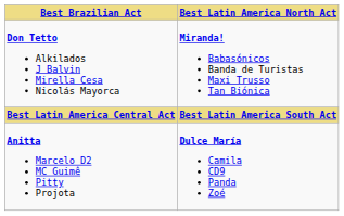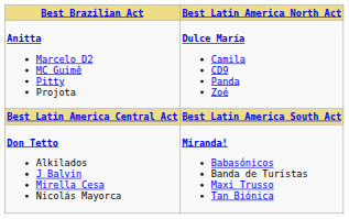 <table class=wikitable style="width=100%">
 <tr>
 <th style="background:#EEDD85; width=50%"><a href='#'>Best Brazilian Act</a></th>
 <th style="background:#EEDD85; width=50%"><a href='#'>Best Latin America North Act</a></th>
 </tr>
 <tr>
-<td valign="top"><br><strong><a href='#'>Don Tetto</a></strong><ul><li>Alkilados</li><li><a href='#'>J Balvin</a></li><li><a href='#'>Mirella Cesa</a></li><li>Nicolás Mayorca</li></ul></td>
-<td valign="top"><br><strong><a href='#'>Miranda!</a></strong><ul><li><a href='#'>Babasónicos</a></li><li>Banda de Turistas</li><li><a href='#'>Maxi Trusso</a></li><li><a href='#'>Tan Biónica</a></li></ul></td>
+<td valign="top"><br><strong><a href='#'>Anitta</a></strong><ul><li><a href='#'>Marcelo D2</a></li><li><a href='#'>MC Guimê</a></li><li><a href='#'>Pitty</a></li><li>Projota</li></ul></td>
+<td valign="top"><br><strong><a href='#'>Dulce María</a></strong><ul><li><a href='#'>Camila</a></li><li><a href='#'>CD9</a></li><li><a href='#'>Panda</a></li><li><a href='#'>Zoé</a></li></ul></td>
 </tr>
 <tr>
 <th style="background:#EEDD85; width=50%"><a href='#'>Best Latin America Central Act</a></th>
 <th style="background:#EEDD85; width=50%"><a href='#'>Best Latin America South Act</a></th>
 </tr>
 <tr>
-<td valign="top"><br><strong><a href='#'>Anitta</a></strong><ul><li><a href='#'>Marcelo D2</a></li><li><a href='#'>MC Guimê</a></li><li><a href='#'>Pitty</a></li><li>Projota</li></ul></td>
-<td valign="top"><br><strong><a href='#'>Dulce María</a></strong><ul><li><a href='#'>Camila</a></li><li><a href='#'>CD9</a></li><li><a href='#'>Panda</a></li><li><a href='#'>Zoé</a></li></ul></td>
+<td valign="top"><br><strong><a href='#'>Don Tetto</a></strong><ul><li>Alkilados</li><li><a href='#'>J Balvin</a></li><li><a href='#'>Mirella Cesa</a></li><li>Nicolás Mayorca</li></ul></td>
+<td valign="top"><br><strong><a href='#'>Miranda!</a></strong><ul><li><a href='#'>Babasónicos</a></li><li>Banda de Turistas</li><li><a href='#'>Maxi Trusso</a></li><li><a href='#'>Tan Biónica</a></li></ul></td>
 </tr>
 </table>
